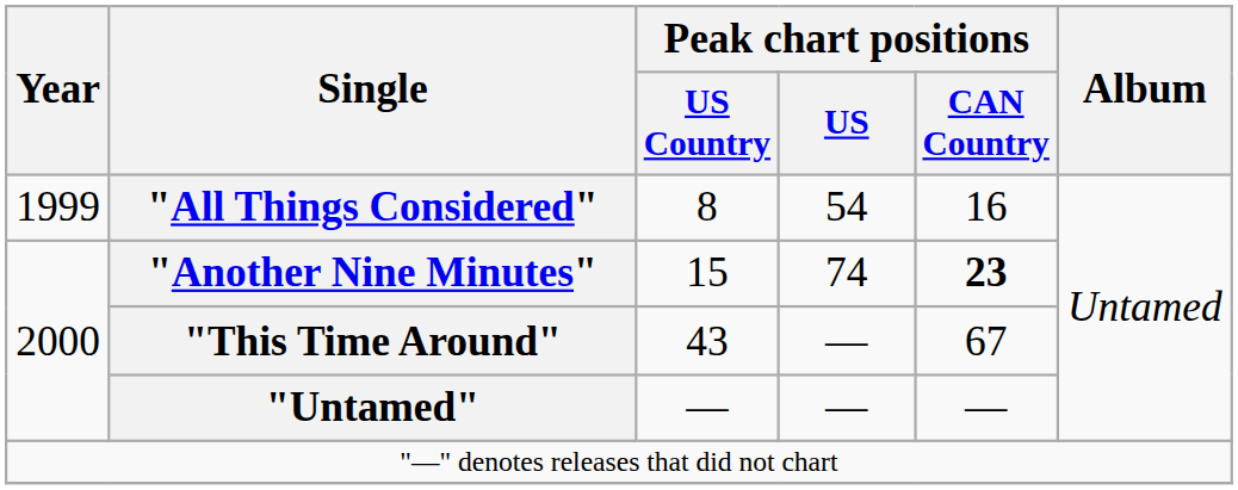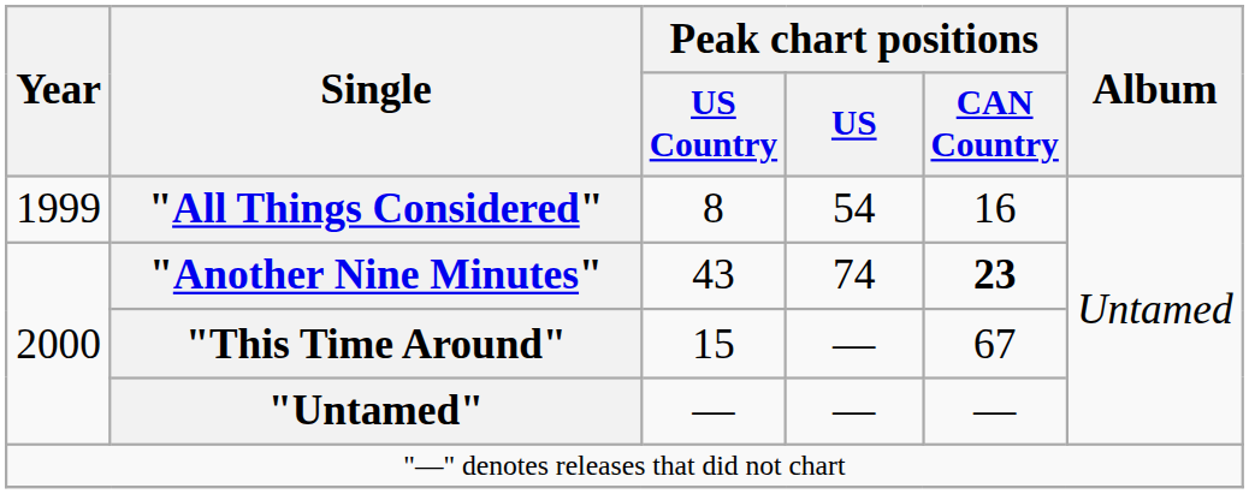 <table class="wikitable plainrowheaders" style="text-align:center;">
 <tr>
 <th rowspan="2">Year</th>
 <th rowspan="2" style="width:12em;">Single</th>
 <th colspan="3">Peak chart positions</th>
 <th rowspan="2">Album</th>
 </tr>
 <tr style="font-size:smaller;">
 <th width="45"><a href='#'>US Country</a><br></th>
 <th width="45"><a href='#'>US</a><br></th>
 <th width="45"><a href='#'>CAN Country</a><br></th>
 </tr>
 <tr>
 <td>1999</td>
 <th scope="row">"<a href='#'>All Things Considered</a>"</th>
 <td>8</td>
 <td>54</td>
 <td>16</td>
 <td align="left" rowspan="4"><em>Untamed</em></td>
 </tr>
 <tr>
 <td rowspan="3">2000</td>
 <th scope="row">"<a href='#'>Another Nine Minutes</a>"</th>
-<td>15</td>
+<td>43</td>
 <td>74</td>
 <td><strong>23</strong></td>
 </tr>
 <tr>
 <th scope="row">"This Time Around"</th>
-<td>43</td>
+<td>15</td>
 <td>—</td>
 <td>67</td>
 </tr>
 <tr>
 <th scope="row">"Untamed"</th>
 <td>—</td>
 <td>—</td>
 <td>—</td>
 </tr>
 <tr>
 <td colspan="6" style="font-size:8pt">"—" denotes releases that did not chart</td>
 </tr>
 <tr>
 </tr>
 </table>
